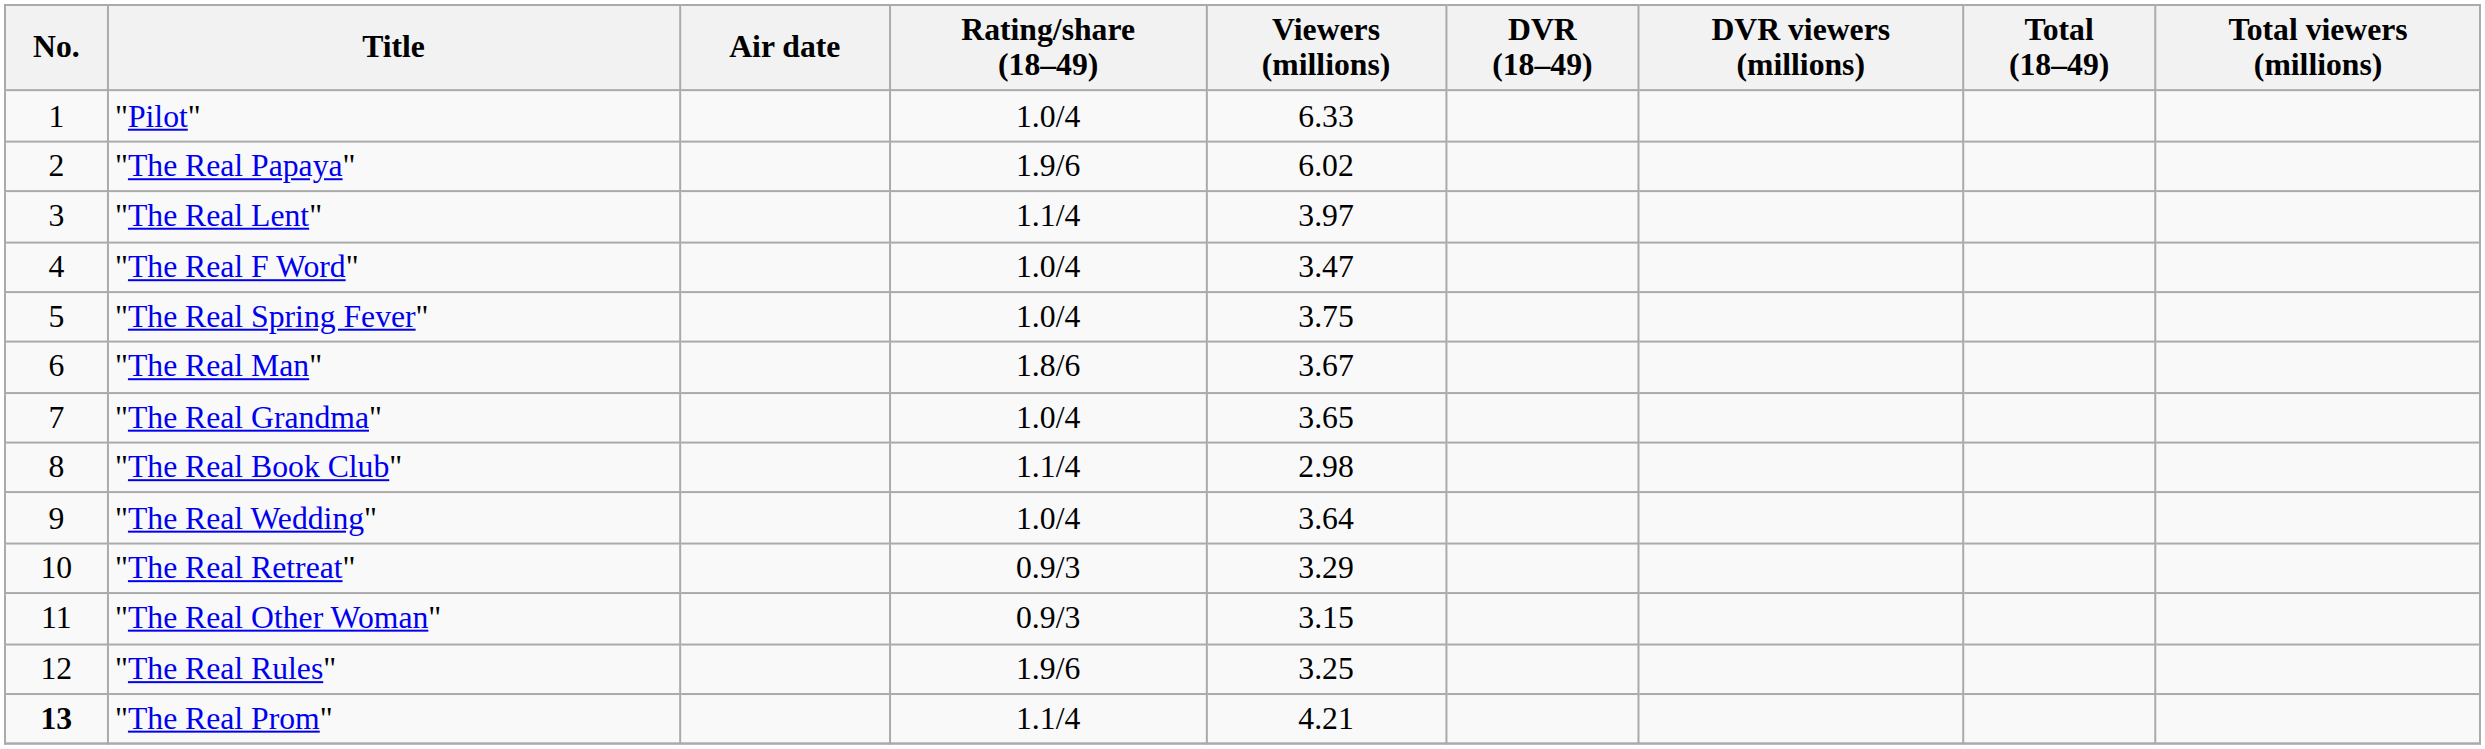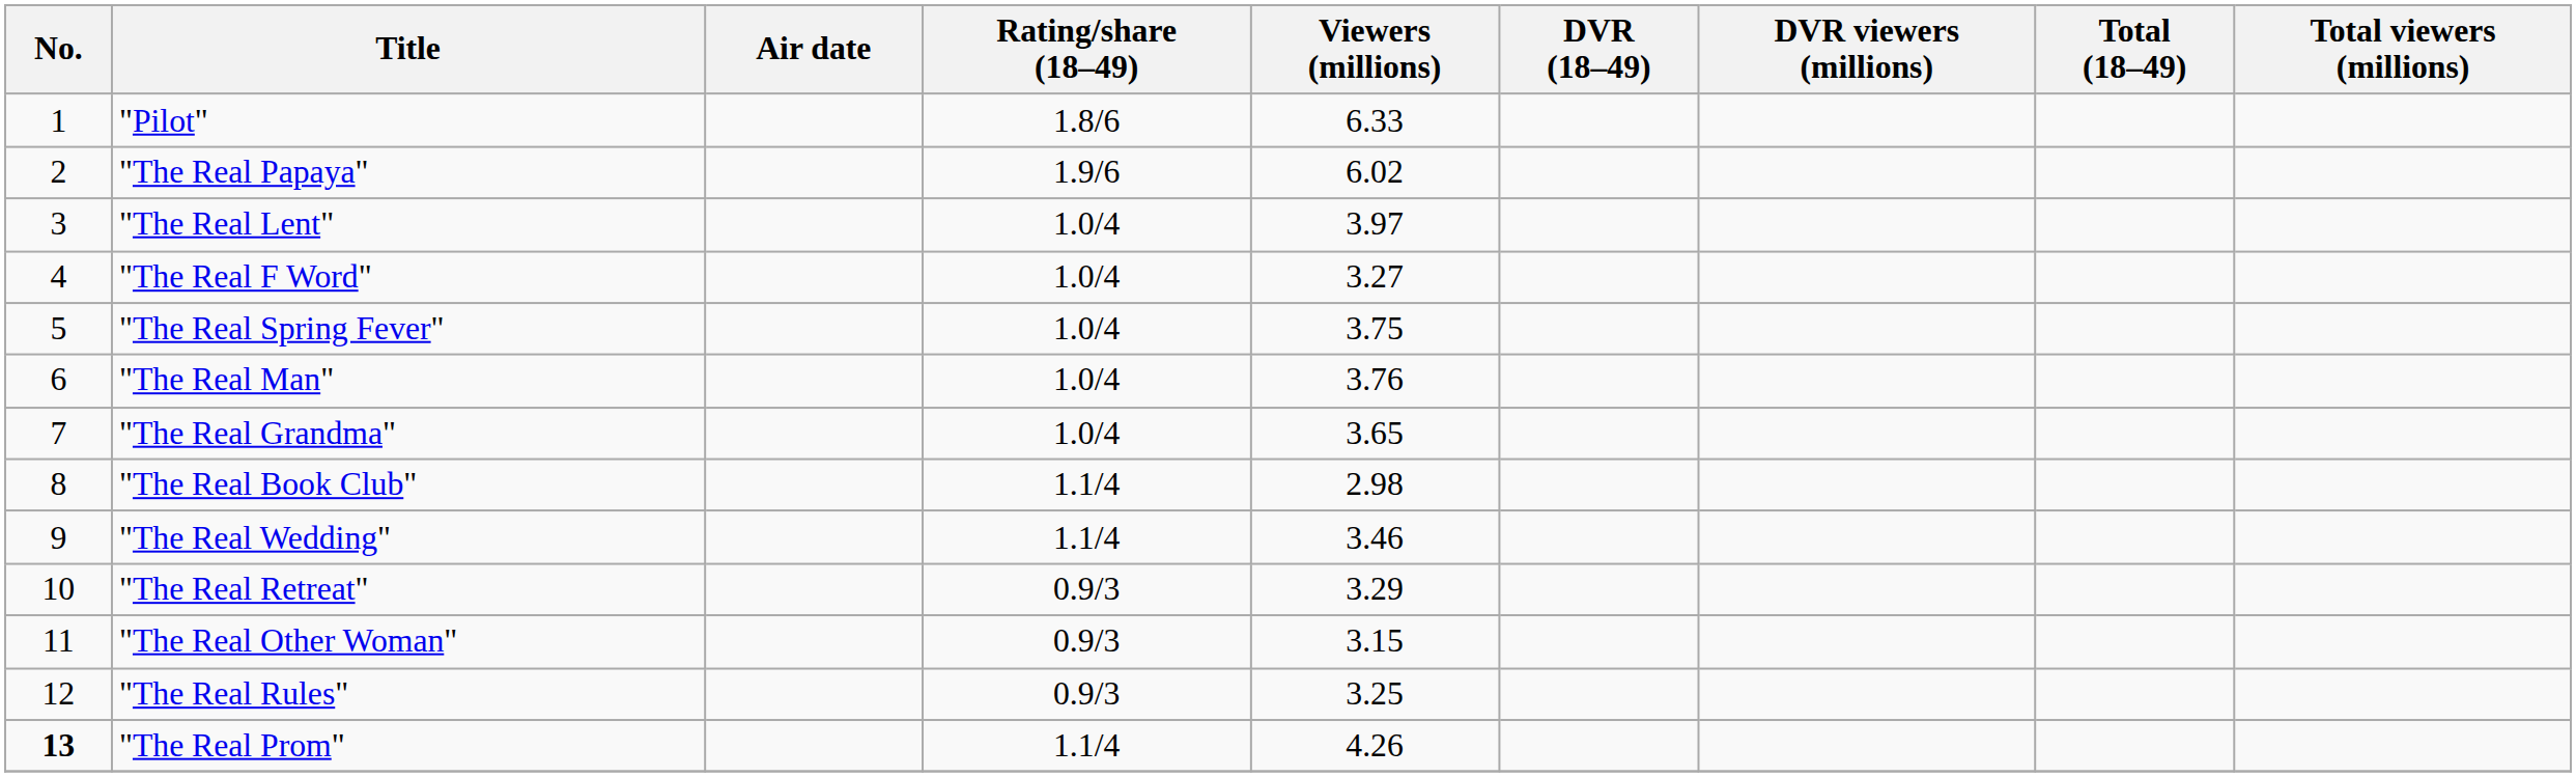 <table class="wikitable sortable" style="text-align:center;width:99%">
 <tr>
 <th>No.</th>
 <th>Title</th>
 <th>Air date</th>
 <th data-sort-type="number">Rating/share<br>(18–49)</th>
 <th data-sort-type="number">Viewers<br>(millions)</th>
 <th data-sort-type="number">DVR<br>(18–49)</th>
 <th data-sort-type="number">DVR viewers<br>(millions)</th>
 <th data-sort-type="number">Total<br>(18–49)</th>
 <th data-sort-type="number">Total viewers<br>(millions)</th>
 </tr>
 <tr>
 <td>1</td>
 <td style="text-align:left;">"<a href='#'>Pilot</a>"</td>
 <td style="text-align:left;"></td>
-<td>1.0/4</td>
+<td>1.8/6</td>
 <td>6.33</td>
 <td></td>
 <td></td>
 <td></td>
 <td></td>
 </tr>
 <tr>
 <td>2</td>
 <td style="text-align:left;">"<a href='#'>The Real Papaya</a>"</td>
 <td style="text-align:left;"></td>
 <td>1.9/6</td>
 <td>6.02</td>
 <td></td>
 <td></td>
 <td></td>
 <td></td>
 </tr>
 <tr>
 <td>3</td>
 <td style="text-align:left;">"<a href='#'>The Real Lent</a>"</td>
 <td style="text-align:left;"></td>
-<td>1.1/4</td>
+<td>1.0/4</td>
 <td>3.97</td>
 <td></td>
 <td></td>
 <td></td>
 <td></td>
 </tr>
 <tr>
 <td>4</td>
 <td style="text-align:left;">"<a href='#'>The Real F Word</a>"</td>
 <td style="text-align:left;"></td>
 <td>1.0/4</td>
-<td>3.47</td>
+<td>3.27</td>
 <td></td>
 <td></td>
 <td></td>
 <td></td>
 </tr>
 <tr>
 <td>5</td>
 <td style="text-align:left;">"<a href='#'>The Real Spring Fever</a>"</td>
 <td style="text-align:left;"></td>
 <td>1.0/4</td>
 <td>3.75</td>
 <td></td>
 <td></td>
 <td></td>
 <td></td>
 </tr>
 <tr>
 <td>6</td>
 <td style="text-align:left;">"<a href='#'>The Real Man</a>"</td>
 <td style="text-align:left;"></td>
-<td>1.8/6</td>
-<td>3.67</td>
+<td>1.0/4</td>
+<td>3.76</td>
 <td></td>
 <td></td>
 <td></td>
 <td></td>
 </tr>
 <tr>
 <td>7</td>
 <td style="text-align:left;">"<a href='#'>The Real Grandma</a>"</td>
 <td style="text-align:left;"></td>
 <td>1.0/4</td>
 <td>3.65</td>
 <td></td>
 <td></td>
 <td></td>
 <td></td>
 </tr>
 <tr>
 <td>8</td>
 <td style="text-align:left;">"<a href='#'>The Real Book Club</a>"</td>
 <td style="text-align:left;"></td>
 <td>1.1/4</td>
 <td>2.98</td>
 <td></td>
 <td></td>
 <td></td>
 <td></td>
 </tr>
 <tr>
 <td>9</td>
 <td style="text-align:left;">"<a href='#'>The Real Wedding</a>"</td>
 <td style="text-align:left;"></td>
-<td>1.0/4</td>
-<td>3.64</td>
+<td>1.1/4</td>
+<td>3.46</td>
 <td></td>
 <td></td>
 <td></td>
 <td></td>
 </tr>
 <tr>
 <td>10</td>
 <td style="text-align:left;">"<a href='#'>The Real Retreat</a>"</td>
 <td style="text-align:left;"></td>
 <td>0.9/3</td>
 <td>3.29</td>
 <td></td>
 <td></td>
 <td></td>
 <td></td>
 </tr>
 <tr>
 <td>11</td>
 <td style="text-align:left;">"<a href='#'>The Real Other Woman</a>"</td>
 <td style="text-align:left;"></td>
 <td>0.9/3</td>
 <td>3.15</td>
 <td></td>
 <td></td>
 <td></td>
 <td></td>
 </tr>
 <tr>
 <td>12</td>
 <td style="text-align:left;">"<a href='#'>The Real Rules</a>"</td>
 <td style="text-align:left;"></td>
-<td>1.9/6</td>
+<td>0.9/3</td>
 <td>3.25</td>
 <td></td>
 <td></td>
 <td></td>
 <td></td>
 </tr>
 <tr>
 <td><strong>13</strong></td>
 <td style="text-align:left;">"<a href='#'>The Real Prom</a>"</td>
 <td style="text-align:left;"></td>
 <td>1.1/4</td>
-<td>4.21</td>
+<td>4.26</td>
 <td></td>
 <td></td>
 <td></td>
 <td></td>
 </tr>
 <tr>
 </tr>
 </table>
